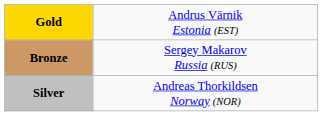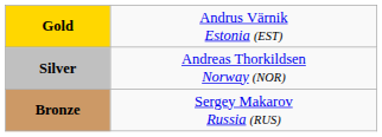 <table class="wikitable" style=" text-align:center; font-size:110%;" width="35%">
 <tr>
 <td bgcolor="gold"><strong>Gold</strong></td>
 <td> <a href='#'>Andrus Värnik</a><br><em><a href='#'>Estonia</a> <small>(EST)</small></em></td>
 </tr>
 <tr>
+<td bgcolor="silver"><strong>Silver</strong></td>
+<td> <a href='#'>Andreas Thorkildsen</a><br><em><a href='#'>Norway</a> <small>(NOR)</small></em></td>
+</tr>
+<tr>
 <td bgcolor="CC9966"><strong>Bronze</strong></td>
 <td> <a href='#'>Sergey Makarov</a><br><em><a href='#'>Russia</a> <small>(RUS)</small></em></td>
 </tr>
-<tr>
-<td bgcolor="silver"><strong>Silver</strong></td>
-<td> <a href='#'>Andreas Thorkildsen</a><br><em><a href='#'>Norway</a> <small>(NOR)</small></em></td>
-</tr>
 </table>
